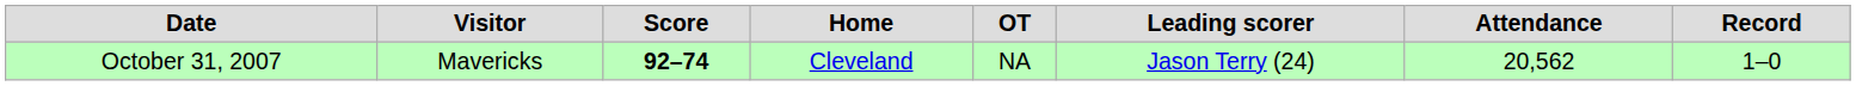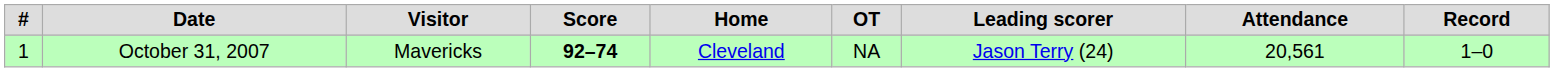 <table class="wikitable" width="80%">
 <tr align="center"  bgcolor="#dddddd">
+<td><strong>#</strong></td>
 <td><strong>Date</strong></td>
 <td><strong>Visitor</strong></td>
 <td><strong>Score</strong></td>
 <td><strong>Home</strong></td>
 <td><strong>OT</strong></td>
 <td><strong>Leading scorer</strong></td>
 <td><strong>Attendance</strong></td>
 <td><strong>Record</strong></td>
 </tr>
 <tr align="center"  bgcolor="#bbffbb">
+<td>1</td>
 <td>October 31, 2007</td>
 <td>Mavericks</td>
 <td><strong>92–74</strong></td>
 <td><a href='#'>Cleveland</a></td>
 <td>NA</td>
 <td><a href='#'>Jason Terry</a> (24)</td>
-<td>20,562</td>
+<td>20,561</td>
 <td>1–0</td>
 </tr>
 </table>
